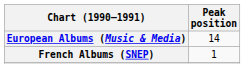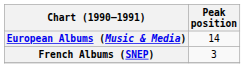 <table class="wikitable sortable plainrowheaders" style="text-align:center">
 <tr>
 <th scope="col">Chart (1990–1991)</th>
 <th scope="col">Peak<br>position</th>
 </tr>
 <tr>
 <th scope="row"><a href='#'>European Albums</a> (<em><a href='#'>Music & Media</a></em>)</th>
 <td>14</td>
 </tr>
 <tr>
 <th scope="row">French Albums (<a href='#'>SNEP</a>)</th>
-<td>1</td>
+<td>3</td>
 </tr>
 <tr>
 </tr>
 <tr>
 </tr>
 <tr>
 </tr>
 <tr>
 </tr>
 </table>
